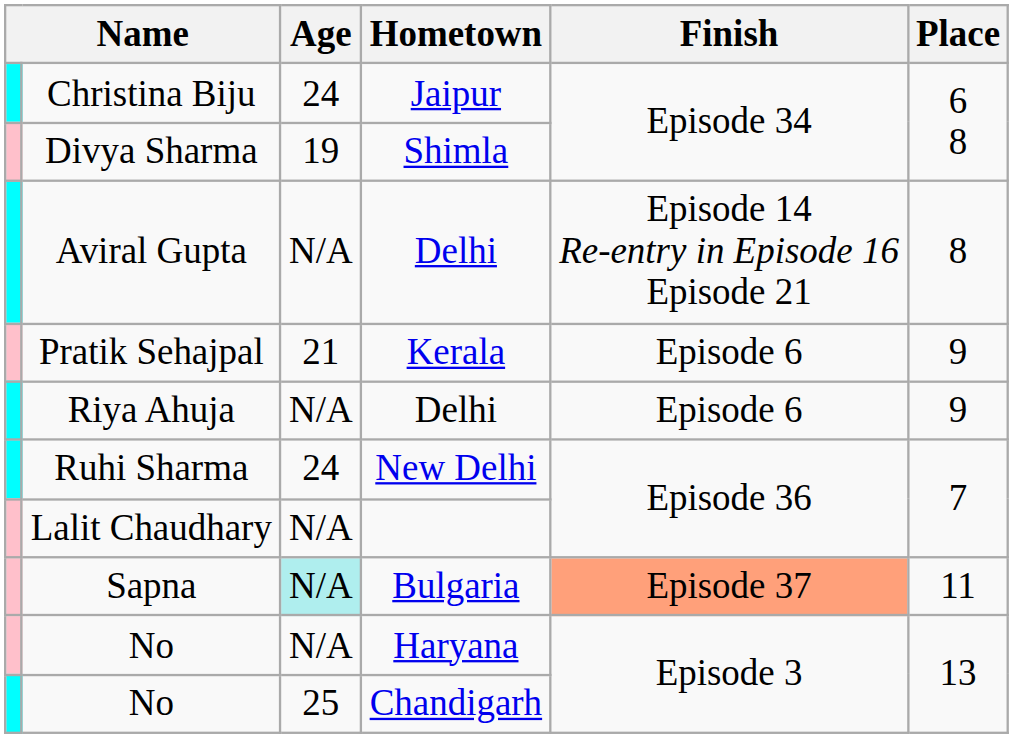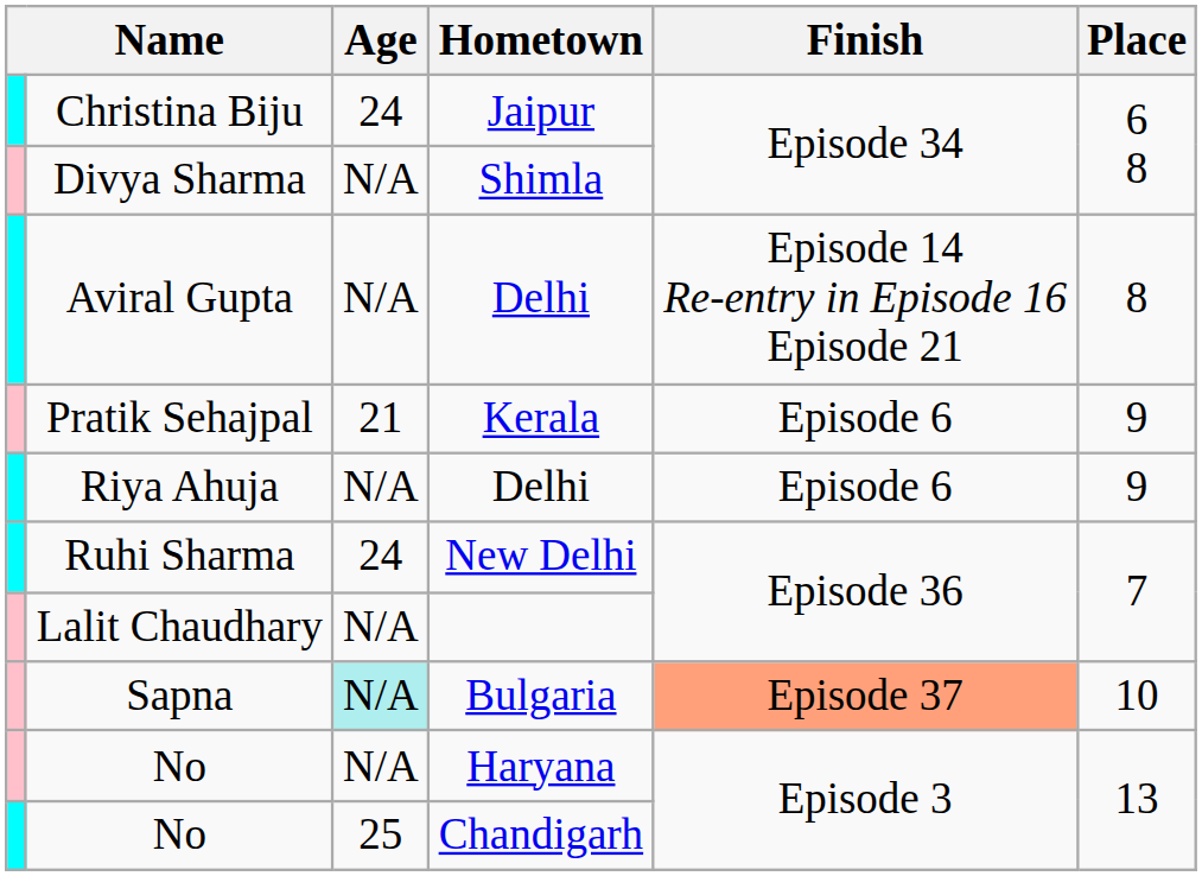 <table class="wikitable sortable" style="text-align:center">
 <tr>
 <th colspan="2">Name</th>
 <th>Age</th>
 <th>Hometown</th>
 <th>Finish</th>
 <th>Place</th>
 </tr>
 <tr>
 <td style="background:cyan;"></td>
 <td>Christina Biju</td>
 <td>24</td>
 <td><a href='#'>Jaipur</a></td>
 <td rowspan="2">Episode 34</td>
 <td rowspan="2">6<br>8</td>
 </tr>
 <tr>
 <td style="background:pink;"></td>
 <td>Divya Sharma</td>
-<td>19</td>
+<td>N/A</td>
 <td><a href='#'>Shimla</a></td>
 </tr>
 <tr>
 <td style="background:cyan;"></td>
 <td>Aviral Gupta</td>
 <td>N/A</td>
 <td><a href='#'>Delhi</a></td>
 <td>Episode 14<br><em>Re-entry in Episode 16</em><br>Episode 21</td>
 <td>8</td>
 </tr>
 <tr>
 <td style="background:pink;"></td>
 <td>Pratik Sehajpal</td>
 <td>21</td>
 <td><a href='#'>Kerala</a></td>
 <td>Episode 6</td>
 <td>9</td>
 </tr>
 <tr>
 <td style="background:cyan;"></td>
 <td>Riya Ahuja</td>
 <td>N/A</td>
 <td>Delhi</td>
 <td>Episode 6</td>
 <td>9</td>
 </tr>
 <tr>
 <td style="background:cyan;"></td>
 <td>Ruhi Sharma</td>
 <td>24</td>
 <td><a href='#'>New Delhi</a></td>
 <td rowspan="2">Episode 36</td>
 <td rowspan="2">7</td>
 </tr>
 <tr>
 <td style="background:pink;"></td>
 <td>Lalit Chaudhary</td>
 <td>N/A</td>
 </tr>
 <tr>
 <td style="background:pink;"></td>
 <td>Sapna</td>
 <td style="background: paleturquoise;">N/A</td>
 <td><a href='#'>Bulgaria</a></td>
 <td style="background: lightsalmon;">Episode 37</td>
-<td>11</td>
+<td>10</td>
 </tr>
 <tr>
 <td style="background:pink;"></td>
 <td>No</td>
 <td>N/A</td>
 <td><a href='#'>Haryana</a></td>
 <td rowspan="2">Episode 3</td>
 <td rowspan="2">13</td>
 </tr>
 <tr>
 <td style="background:cyan;"></td>
 <td>No</td>
 <td>25</td>
 <td><a href='#'>Chandigarh</a></td>
 </tr>
 </table>
